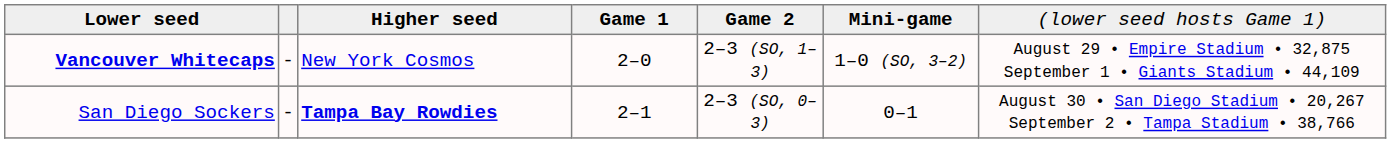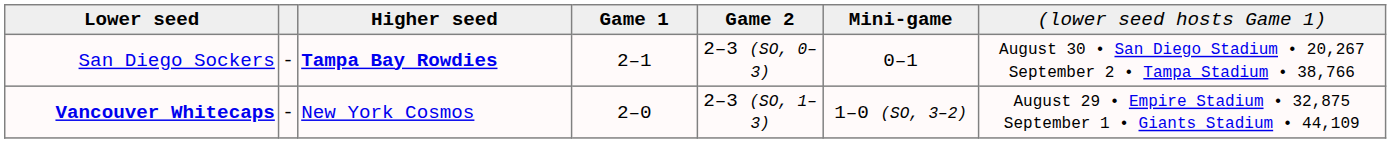 <table style=border-collapse:collapse border=1 cellspacing=0 cellpadding=2>
 <tr style="text-align:center; background:#efefef;">
 <th width=180>Lower seed</th>
 <th width=5></th>
 <th width=180>Higher seed</th>
 <th width=80>Game 1</th>
 <th width=80>Game 2</th>
 <th width=100>Mini-game</th>
 <td width=270><em>(lower seed hosts Game 1)</em></td>
 </tr>
 <tr style="text-align:center; background:snow;">
+<td align=right><a href='#'>San Diego Sockers</a></td>
+<td>-</td>
+<td align=left><strong><a href='#'>Tampa Bay Rowdies</a></strong></td>
+<td>2–1</td>
+<td>2–3 <small><em>(SO, 0–3)</em></small></td>
+<td>0–1</td>
+<td><small>August 30 • <a href='#'>San Diego Stadium</a> • 20,267<br>September 2 • <a href='#'>Tampa Stadium</a> • 38,766</small></td>
+</tr>
+<tr style="text-align:center; background:snow;">
 <td align=right><strong><a href='#'>Vancouver Whitecaps</a></strong></td>
 <td>-</td>
 <td align=left><a href='#'>New York Cosmos</a></td>
 <td>2–0</td>
 <td>2–3 <small><em>(SO, 1–3)</em></small></td>
 <td>1–0 <small><em>(SO, 3–2)</em></small></td>
 <td><small>August 29 • <a href='#'>Empire Stadium</a> • 32,875<br>September 1 • <a href='#'>Giants Stadium</a> • 44,109</small></td>
 </tr>
-<tr style="text-align:center; background:snow;">
-<td align=right><a href='#'>San Diego Sockers</a></td>
-<td>-</td>
-<td align=left><strong><a href='#'>Tampa Bay Rowdies</a></strong></td>
-<td>2–1</td>
-<td>2–3 <small><em>(SO, 0–3)</em></small></td>
-<td>0–1</td>
-<td><small>August 30 • <a href='#'>San Diego Stadium</a> • 20,267<br>September 2 • <a href='#'>Tampa Stadium</a> • 38,766</small></td>
-</tr>
 </table>
